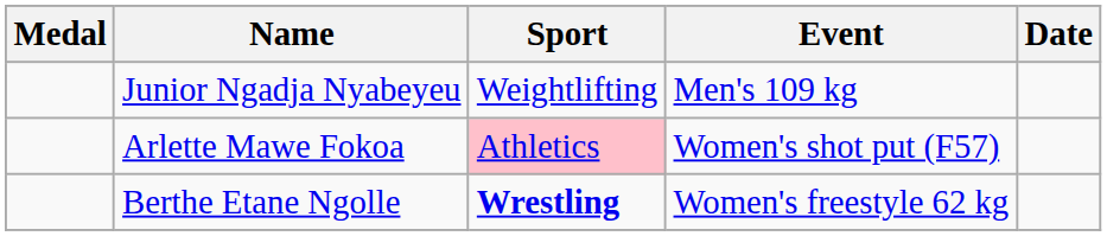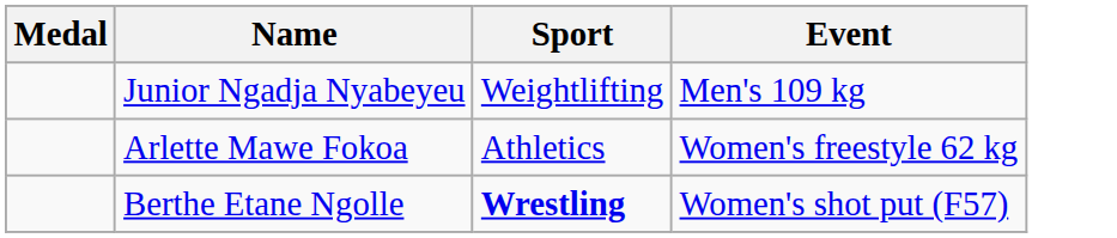 <table class="wikitable sortable" style="font-size: 95%;">
 <tr>
 <th>Medal</th>
 <th>Name</th>
 <th>Sport</th>
 <th>Event</th>
-<th>Date</th>
 </tr>
 <tr>
 <td></td>
 <td><a href='#'>Junior Ngadja Nyabeyeu</a></td>
 <td><a href='#'>Weightlifting</a></td>
 <td><a href='#'>Men's 109 kg</a></td>
-<td></td>
 </tr>
 <tr>
 <td></td>
 <td><a href='#'>Arlette Mawe Fokoa</a></td>
-<td style="background: pink;"><a href='#'>Athletics</a></td>
-<td><a href='#'>Women's shot put (F57)</a></td>
-<td></td>
+<td><a href='#'>Athletics</a></td>
+<td><a href='#'>Women's freestyle 62 kg</a></td>
 </tr>
 <tr>
 <td></td>
 <td><a href='#'>Berthe Etane Ngolle</a></td>
 <td><strong><a href='#'>Wrestling</a></strong></td>
-<td><a href='#'>Women's freestyle 62 kg</a></td>
-<td></td>
+<td><a href='#'>Women's shot put (F57)</a></td>
 </tr>
 </table>
